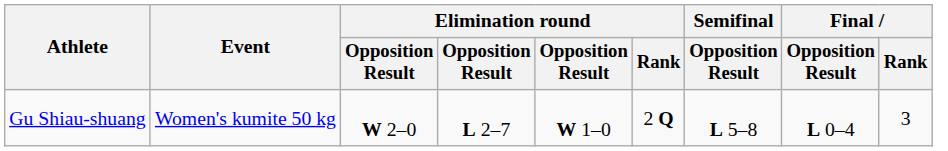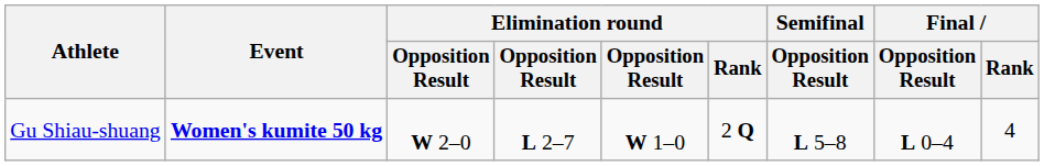 <table class=wikitable style=font-size:90%;text-align:center>
 <tr>
 <th rowspan=2>Athlete</th>
 <th rowspan=2>Event</th>
 <th colspan=4>Elimination round</th>
 <th>Semifinal</th>
 <th colspan=2>Final / </th>
 </tr>
 <tr style=font-size:95%>
 <th>Opposition<br>Result</th>
 <th>Opposition<br>Result</th>
 <th>Opposition<br>Result</th>
 <th>Rank</th>
 <th>Opposition<br>Result</th>
 <th>Opposition<br>Result</th>
 <th>Rank</th>
 </tr>
 <tr>
 <td align=left><a href='#'>Gu Shiau-shuang</a></td>
-<td align=left><a href='#'>Women's kumite 50 kg</a></td>
+<td align=left><strong><a href='#'>Women's kumite 50 kg</a></strong></td>
 <td><br><strong>W</strong> 2–0</td>
 <td><br><strong>L</strong> 2–7</td>
 <td><br><strong>W</strong> 1–0</td>
 <td>2 <strong>Q</strong></td>
 <td><br><strong>L</strong> 5–8</td>
 <td><br><strong>L</strong> 0–4</td>
-<td>3</td>
+<td>4</td>
 </tr>
 </table>
